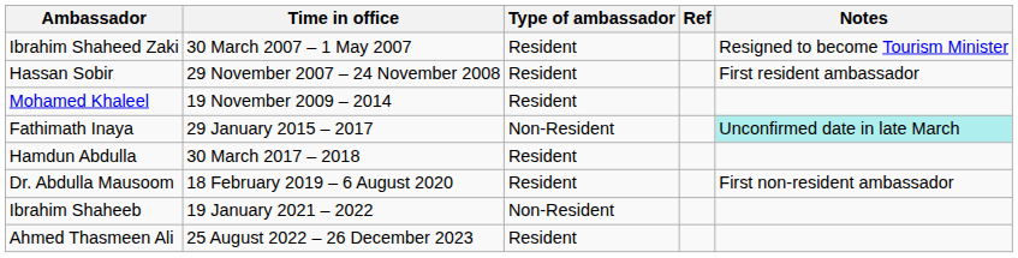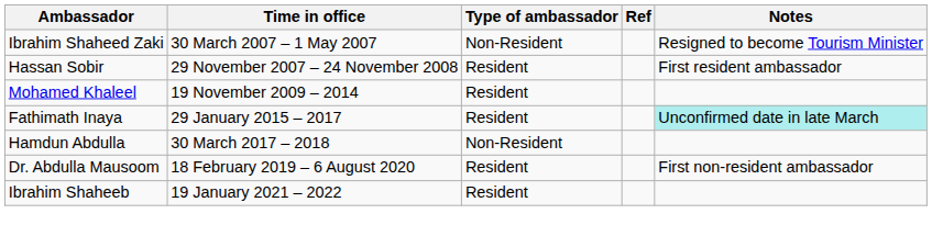 <table class="wikitable">
 <tr>
 <th>Ambassador</th>
 <th>Time in office</th>
 <th>Type of ambassador</th>
 <th>Ref</th>
 <th>Notes</th>
 </tr>
 <tr>
 <td>Ibrahim Shaheed Zaki</td>
 <td>30 March 2007 – 1 May 2007</td>
-<td>Resident</td>
+<td>Non-Resident</td>
 <td></td>
 <td>Resigned to become <a href='#'>Tourism Minister</a></td>
 </tr>
 <tr>
 <td>Hassan Sobir</td>
 <td>29 November 2007 – 24 November 2008</td>
 <td>Resident</td>
 <td></td>
 <td>First resident ambassador</td>
 </tr>
 <tr>
 <td><a href='#'>Mohamed Khaleel</a></td>
 <td>19 November 2009 – 2014</td>
 <td>Resident</td>
 <td></td>
 <td></td>
 </tr>
 <tr>
 <td>Fathimath Inaya</td>
 <td>29 January 2015 – 2017</td>
-<td>Non-Resident</td>
+<td>Resident</td>
 <td></td>
 <td style="background: paleturquoise;">Unconfirmed date in late March</td>
 </tr>
 <tr>
 <td>Hamdun Abdulla</td>
 <td>30 March 2017 – 2018</td>
-<td>Resident</td>
+<td>Non-Resident</td>
 <td></td>
 <td></td>
 </tr>
 <tr>
 <td>Dr. Abdulla Mausoom</td>
 <td>18 February 2019 – 6 August 2020</td>
 <td>Resident</td>
 <td></td>
 <td>First non-resident ambassador</td>
 </tr>
 <tr>
 <td>Ibrahim Shaheeb</td>
 <td>19 January 2021 – 2022</td>
-<td>Non-Resident</td>
-<td></td>
-<td></td>
-</tr>
-<tr>
-<td>Ahmed Thasmeen Ali</td>
-<td>25 August 2022 – 26 December 2023</td>
 <td>Resident</td>
 <td></td>
 <td></td>
 </tr>
 </table>
